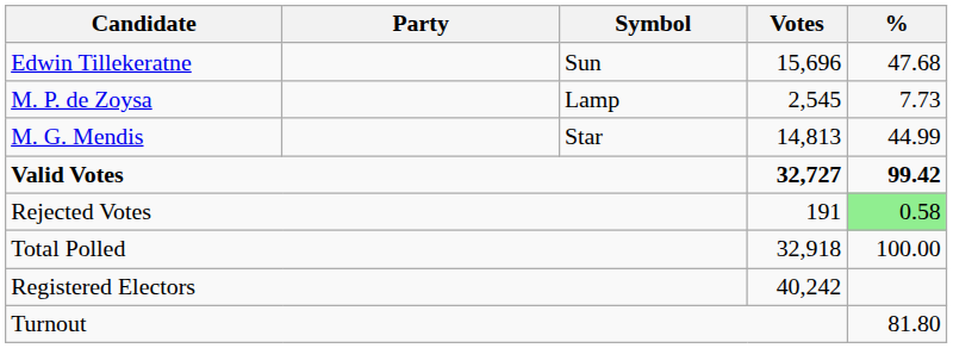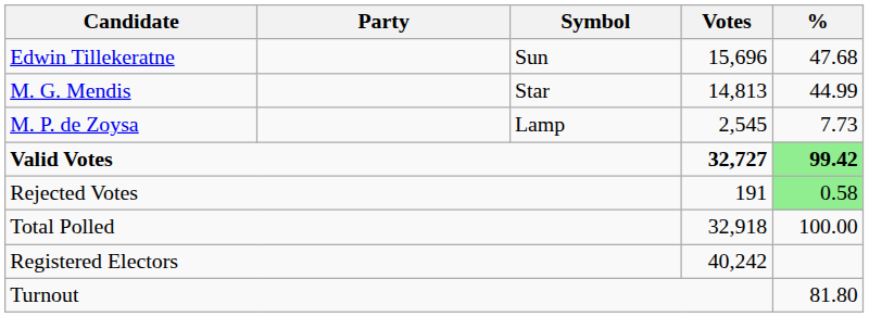 <table class="wikitable" border="1" style="text-align:right;">
 <tr>
 <th align=left width="180">Candidate</th>
 <th align=left width="180">Party</th>
 <th align=left width="120">Symbol</th>
 <th align=left width="60">Votes</th>
 <th align=left width="60">%</th>
 </tr>
 <tr>
 <td align=left><a href='#'>Edwin Tillekeratne</a></td>
 <td align=left></td>
 <td align=left>Sun</td>
 <td align=right>15,696</td>
 <td align=right>47.68</td>
 </tr>
 <tr>
+<td align=left><a href='#'>M. G. Mendis</a></td>
+<td align=left></td>
+<td align=left>Star</td>
+<td align=right>14,813</td>
+<td align=right>44.99</td>
+</tr>
+<tr>
 <td align=left><a href='#'>M. P. de Zoysa</a></td>
 <td align=left></td>
 <td align=left>Lamp</td>
 <td align=right>2,545</td>
 <td align=right>7.73</td>
 </tr>
 <tr>
-<td align=left><a href='#'>M. G. Mendis</a></td>
-<td align=left></td>
-<td align=left>Star</td>
-<td align=right>14,813</td>
-<td align=right>44.99</td>
-</tr>
-<tr>
 <td align=left colspan=3><strong>Valid Votes</strong></td>
 <td align=right><strong>32,727</strong></td>
-<td align=right><strong>99.42</strong></td>
+<td align=right style="background: lightgreen;"><strong>99.42</strong></td>
 </tr>
 <tr>
 <td align=left colspan=3>Rejected Votes</td>
 <td align=right>191</td>
 <td align=right style="background: lightgreen;">0.58</td>
 </tr>
 <tr>
 <td align=left colspan=3>Total Polled</td>
 <td align=right>32,918</td>
 <td align=right>100.00</td>
 </tr>
 <tr>
 <td align=left colspan=3>Registered Electors</td>
 <td align=right>40,242</td>
 <td></td>
 </tr>
 <tr>
 <td align=left colspan=4>Turnout</td>
 <td align=right>81.80</td>
 </tr>
 </table>
